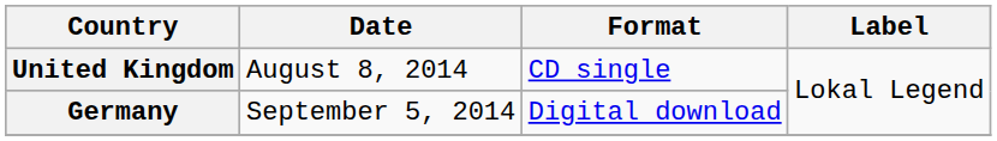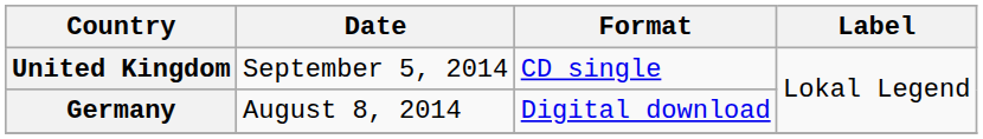 <table class="wikitable plainrowheaders">
 <tr>
 <th scope="col">Country</th>
 <th scope="col">Date</th>
 <th scope="col">Format</th>
 <th scope="col">Label</th>
 </tr>
 <tr>
 <th scope="row">United Kingdom</th>
-<td>August 8, 2014</td>
+<td>September 5, 2014</td>
 <td><a href='#'>CD single</a></td>
 <td rowspan="2">Lokal Legend</td>
 </tr>
 <tr>
 <th scope="row">Germany</th>
-<td>September 5, 2014</td>
+<td>August 8, 2014</td>
 <td><a href='#'>Digital download</a></td>
 </tr>
 <tr>
 </tr>
 </table>
